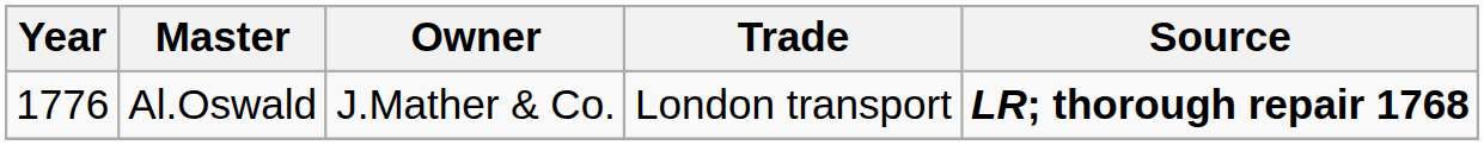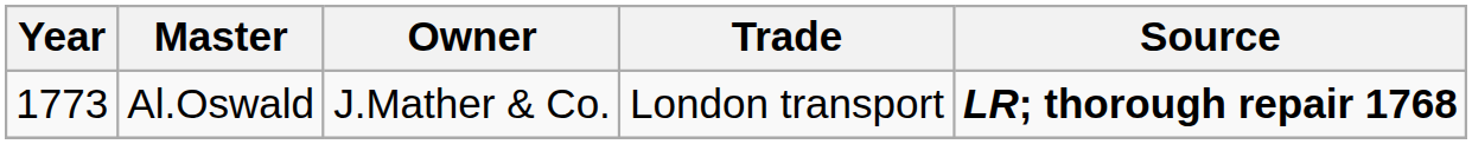 <table class=" wikitable">
 <tr>
 <th>Year</th>
 <th>Master</th>
 <th>Owner</th>
 <th>Trade</th>
 <th>Source</th>
 </tr>
 <tr>
-<td>1776</td>
+<td>1773</td>
 <td>Al.Oswald</td>
 <td>J.Mather & Co.</td>
 <td>London transport</td>
 <td><strong><em>LR</em>; thorough repair 1768</strong></td>
 </tr>
 <tr>
 </tr>
 </table>
